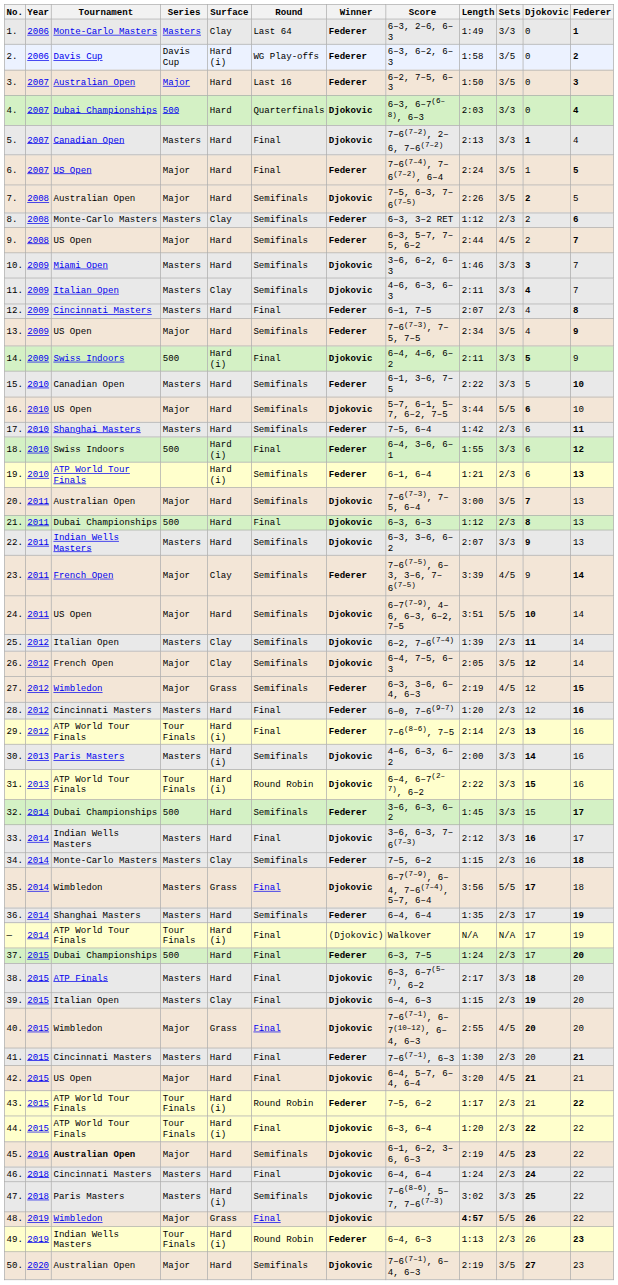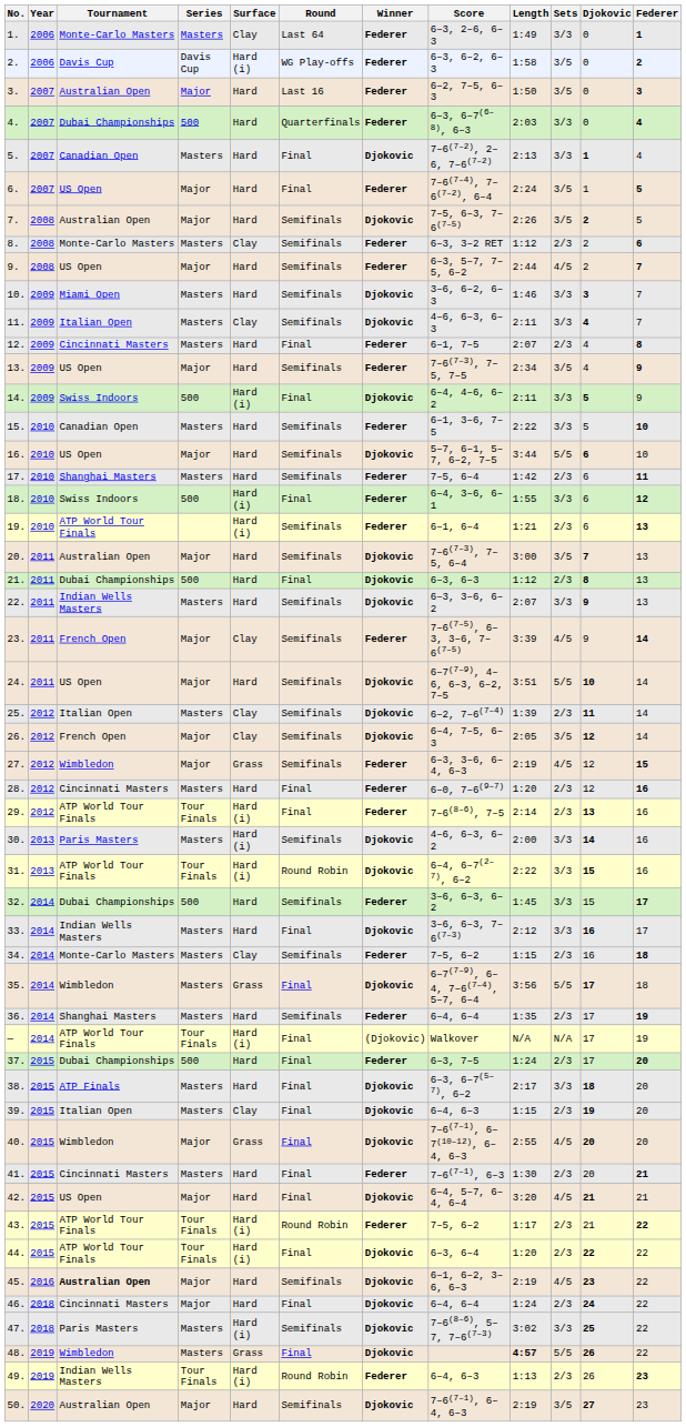 <table class="sortable wikitable">
 <tr>
 <th>No.</th>
 <th>Year</th>
 <th width=150>Tournament</th>
 <th>Series</th>
 <th>Surface</th>
 <th>Round</th>
 <th>Winner</th>
 <th>Score</th>
 <th>Length</th>
 <th>Sets</th>
 <th>Djokovic</th>
 <th>Federer</th>
 </tr>
 <tr bgcolor=#E9E9E9>
 <td>1.</td>
 <td><a href='#'>2006</a></td>
 <td><a href='#'>Monte-Carlo Masters</a></td>
 <td><a href='#'>Masters</a></td>
 <td>Clay</td>
 <td>Last 64</td>
 <td><strong>Federer</strong></td>
 <td>6–3, 2–6, 6–3</td>
 <td>1:49</td>
 <td>3/3</td>
 <td>0</td>
 <td><strong>1</strong></td>
 </tr>
 <tr bgcolor=#ECF2FF>
 <td>2.</td>
 <td><a href='#'>2006</a></td>
 <td><a href='#'>Davis Cup</a></td>
 <td>Davis Cup</td>
 <td>Hard (i)</td>
 <td>WG Play-offs</td>
 <td><strong>Federer</strong></td>
 <td>6–3, 6–2, 6–3</td>
 <td>1:58</td>
 <td>3/5</td>
 <td>0</td>
 <td><strong>2</strong></td>
 </tr>
 <tr bgcolor=#F3E6D7>
 <td>3.</td>
 <td><a href='#'>2007</a></td>
 <td><a href='#'>Australian Open</a></td>
 <td><a href='#'>Major</a></td>
 <td>Hard</td>
 <td>Last 16</td>
 <td><strong>Federer</strong></td>
 <td>6–2, 7–5, 6–3</td>
 <td>1:50</td>
 <td>3/5</td>
 <td>0</td>
 <td><strong>3</strong></td>
 </tr>
 <tr bgcolor=#D4F1C5>
 <td>4.</td>
 <td><a href='#'>2007</a></td>
 <td><a href='#'>Dubai Championships</a></td>
 <td><a href='#'>500</a></td>
 <td>Hard</td>
 <td>Quarterfinals</td>
-<td><strong>Djokovic</strong></td>
+<td><strong>Federer</strong></td>
 <td>6–3, 6–7<sup>(6–8)</sup>, 6–3</td>
 <td>2:03</td>
 <td>3/3</td>
 <td>0</td>
 <td><strong>4</strong></td>
 </tr>
 <tr bgcolor=#E9E9E9>
 <td>5.</td>
 <td><a href='#'>2007</a></td>
 <td><a href='#'>Canadian Open</a></td>
 <td>Masters</td>
 <td>Hard</td>
 <td>Final</td>
 <td><strong>Djokovic</strong></td>
 <td>7–6<sup>(7–2)</sup>, 2–6, 7–6<sup>(7–2)</sup></td>
 <td>2:13</td>
 <td>3/3</td>
 <td><strong>1</strong></td>
 <td>4</td>
 </tr>
 <tr bgcolor=#F3E6D7>
 <td>6.</td>
 <td><a href='#'>2007</a></td>
 <td><a href='#'>US Open</a></td>
 <td>Major</td>
 <td>Hard</td>
 <td>Final</td>
 <td><strong>Federer</strong></td>
 <td>7–6<sup>(7–4)</sup>, 7–6<sup>(7–2)</sup>, 6–4</td>
 <td>2:24</td>
 <td>3/5</td>
 <td>1</td>
 <td><strong>5</strong></td>
 </tr>
 <tr bgcolor=#F3E6D7>
 <td>7.</td>
 <td><a href='#'>2008</a></td>
 <td>Australian Open</td>
 <td>Major</td>
 <td>Hard</td>
 <td>Semifinals</td>
 <td><strong>Djokovic</strong></td>
 <td>7–5, 6–3, 7–6<sup>(7–5)</sup></td>
 <td>2:26</td>
 <td>3/5</td>
 <td><strong>2</strong></td>
 <td>5</td>
 </tr>
 <tr bgcolor=#E9E9E9>
 <td>8.</td>
 <td><a href='#'>2008</a></td>
 <td>Monte-Carlo Masters</td>
 <td>Masters</td>
 <td>Clay</td>
 <td>Semifinals</td>
 <td><strong>Federer</strong></td>
 <td>6–3, 3–2 RET</td>
 <td>1:12</td>
 <td>2/3</td>
 <td>2</td>
 <td><strong>6</strong></td>
 </tr>
 <tr bgcolor=#F3E6D7>
 <td>9.</td>
 <td><a href='#'>2008</a></td>
 <td>US Open</td>
 <td>Major</td>
 <td>Hard</td>
 <td>Semifinals</td>
 <td><strong>Federer</strong></td>
 <td>6–3, 5–7, 7–5, 6–2</td>
 <td>2:44</td>
 <td>4/5</td>
 <td>2</td>
 <td><strong>7</strong></td>
 </tr>
 <tr bgcolor=#E9E9E9>
 <td>10.</td>
 <td><a href='#'>2009</a></td>
 <td><a href='#'>Miami Open</a></td>
 <td>Masters</td>
 <td>Hard</td>
 <td>Semifinals</td>
 <td><strong>Djokovic</strong></td>
 <td>3–6, 6–2, 6–3</td>
 <td>1:46</td>
 <td>3/3</td>
 <td><strong>3</strong></td>
 <td>7</td>
 </tr>
 <tr bgcolor=#E9E9E9>
 <td>11.</td>
 <td><a href='#'>2009</a></td>
 <td><a href='#'>Italian Open</a></td>
 <td>Masters</td>
 <td>Clay</td>
 <td>Semifinals</td>
 <td><strong>Djokovic</strong></td>
 <td>4–6, 6–3, 6–3</td>
 <td>2:11</td>
 <td>3/3</td>
 <td><strong>4</strong></td>
 <td>7</td>
 </tr>
 <tr bgcolor=#E9E9E9>
 <td>12.</td>
 <td><a href='#'>2009</a></td>
 <td><a href='#'>Cincinnati Masters</a></td>
 <td>Masters</td>
 <td>Hard</td>
 <td>Final</td>
 <td><strong>Federer</strong></td>
 <td>6–1, 7–5</td>
 <td>2:07</td>
 <td>2/3</td>
 <td>4</td>
 <td><strong>8</strong></td>
 </tr>
 <tr bgcolor=#F3E6D7>
 <td>13.</td>
 <td><a href='#'>2009</a></td>
 <td>US Open</td>
 <td>Major</td>
 <td>Hard</td>
 <td>Semifinals</td>
 <td><strong>Federer</strong></td>
 <td>7–6<sup>(7–3)</sup>, 7–5, 7–5</td>
 <td>2:34</td>
 <td>3/5</td>
 <td>4</td>
 <td><strong>9</strong></td>
 </tr>
 <tr bgcolor=#D4F1C5>
 <td>14.</td>
 <td><a href='#'>2009</a></td>
 <td><a href='#'>Swiss Indoors</a></td>
 <td>500</td>
 <td>Hard (i)</td>
 <td>Final</td>
 <td><strong>Djokovic</strong></td>
 <td>6–4, 4–6, 6–2</td>
 <td>2:11</td>
 <td>3/3</td>
 <td><strong>5</strong></td>
 <td>9</td>
 </tr>
 <tr bgcolor=#E9E9E9>
 <td>15.</td>
 <td><a href='#'>2010</a></td>
 <td>Canadian Open</td>
 <td>Masters</td>
 <td>Hard</td>
 <td>Semifinals</td>
 <td><strong>Federer</strong></td>
 <td>6–1, 3–6, 7–5</td>
 <td>2:22</td>
 <td>3/3</td>
 <td>5</td>
 <td><strong>10</strong></td>
 </tr>
 <tr bgcolor=#F3E6D7>
 <td>16.</td>
 <td><a href='#'>2010</a></td>
 <td>US Open</td>
 <td>Major</td>
 <td>Hard</td>
 <td>Semifinals</td>
 <td><strong>Djokovic</strong></td>
 <td>5–7, 6–1, 5–7, 6–2, 7–5</td>
 <td>3:44</td>
 <td>5/5</td>
 <td><strong>6</strong></td>
 <td>10</td>
 </tr>
 <tr bgcolor=#E9E9E9>
 <td>17.</td>
 <td><a href='#'>2010</a></td>
 <td><a href='#'>Shanghai Masters</a></td>
 <td>Masters</td>
 <td>Hard</td>
 <td>Semifinals</td>
 <td><strong>Federer</strong></td>
 <td>7–5, 6–4</td>
 <td>1:42</td>
 <td>2/3</td>
 <td>6</td>
 <td><strong>11</strong></td>
 </tr>
 <tr bgcolor=#D4F1C5>
 <td>18.</td>
 <td><a href='#'>2010</a></td>
 <td>Swiss Indoors</td>
 <td>500</td>
 <td>Hard (i)</td>
 <td>Final</td>
 <td><strong>Federer</strong></td>
 <td>6–4, 3–6, 6–1</td>
 <td>1:55</td>
 <td>3/3</td>
 <td>6</td>
 <td><strong>12</strong></td>
 </tr>
 <tr bgcolor=#ffffcc>
 <td>19.</td>
 <td><a href='#'>2010</a></td>
 <td><a href='#'>ATP World Tour Finals</a></td>
 <td></td>
 <td>Hard (i)</td>
 <td>Semifinals</td>
 <td><strong>Federer</strong></td>
 <td>6–1, 6–4</td>
 <td>1:21</td>
 <td>2/3</td>
 <td>6</td>
 <td><strong>13</strong></td>
 </tr>
 <tr bgcolor=#F3E6D7>
 <td>20.</td>
 <td><a href='#'>2011</a></td>
 <td>Australian Open</td>
 <td>Major</td>
 <td>Hard</td>
 <td>Semifinals</td>
 <td><strong>Djokovic</strong></td>
 <td>7–6<sup>(7–3)</sup>, 7–5, 6–4</td>
 <td>3:00</td>
 <td>3/5</td>
 <td><strong>7</strong></td>
 <td>13</td>
 </tr>
 <tr bgcolor=#D4F1C5>
 <td>21.</td>
 <td><a href='#'>2011</a></td>
 <td>Dubai Championships</td>
 <td>500</td>
 <td>Hard</td>
 <td>Final</td>
 <td><strong>Djokovic</strong></td>
 <td>6–3, 6–3</td>
 <td>1:12</td>
 <td>2/3</td>
 <td><strong>8</strong></td>
 <td>13</td>
 </tr>
 <tr bgcolor=#E9E9E9>
 <td>22.</td>
 <td><a href='#'>2011</a></td>
 <td><a href='#'>Indian Wells Masters</a></td>
 <td>Masters</td>
 <td>Hard</td>
 <td>Semifinals</td>
 <td><strong>Djokovic</strong></td>
 <td>6–3, 3–6, 6–2</td>
 <td>2:07</td>
 <td>3/3</td>
 <td><strong>9</strong></td>
 <td>13</td>
 </tr>
 <tr bgcolor=#F3E6D7>
 <td>23.</td>
 <td><a href='#'>2011</a></td>
 <td><a href='#'>French Open</a></td>
 <td>Major</td>
 <td>Clay</td>
 <td>Semifinals</td>
 <td><strong>Federer</strong></td>
 <td>7–6<sup>(7–5)</sup>, 6–3, 3–6, 7–6<sup>(7–5)</sup></td>
 <td>3:39</td>
 <td>4/5</td>
 <td>9</td>
 <td><strong>14</strong></td>
 </tr>
 <tr bgcolor=#F3E6D7>
 <td>24.</td>
 <td><a href='#'>2011</a></td>
 <td>US Open</td>
 <td>Major</td>
 <td>Hard</td>
 <td>Semifinals</td>
 <td><strong>Djokovic</strong></td>
 <td>6–7<sup>(7–9)</sup>, 4–6, 6–3, 6–2, 7–5</td>
 <td>3:51</td>
 <td>5/5</td>
 <td><strong>10</strong></td>
 <td>14</td>
 </tr>
 <tr bgcolor=#E9E9E9>
 <td>25.</td>
 <td><a href='#'>2012</a></td>
 <td>Italian Open</td>
 <td>Masters</td>
 <td>Clay</td>
 <td>Semifinals</td>
 <td><strong>Djokovic</strong></td>
 <td>6–2, 7–6<sup>(7–4)</sup></td>
 <td>1:39</td>
 <td>2/3</td>
 <td><strong>11</strong></td>
 <td>14</td>
 </tr>
 <tr bgcolor=#F3E6D7>
 <td>26.</td>
 <td><a href='#'>2012</a></td>
 <td>French Open</td>
 <td>Major</td>
 <td>Clay</td>
 <td>Semifinals</td>
 <td><strong>Djokovic</strong></td>
 <td>6–4, 7–5, 6–3</td>
 <td>2:05</td>
 <td>3/5</td>
 <td><strong>12</strong></td>
 <td>14</td>
 </tr>
 <tr bgcolor=#F3E6D7>
 <td>27.</td>
 <td><a href='#'>2012</a></td>
 <td><a href='#'>Wimbledon</a></td>
 <td>Major</td>
 <td>Grass</td>
 <td>Semifinals</td>
 <td><strong>Federer</strong></td>
 <td>6–3, 3–6, 6–4, 6–3</td>
 <td>2:19</td>
 <td>4/5</td>
 <td>12</td>
 <td><strong>15</strong></td>
 </tr>
 <tr bgcolor=#E9E9E9>
 <td>28.</td>
 <td><a href='#'>2012</a></td>
 <td>Cincinnati Masters</td>
 <td>Masters</td>
 <td>Hard</td>
 <td>Final</td>
 <td><strong>Federer</strong></td>
 <td>6–0, 7–6<sup>(9–7)</sup></td>
 <td>1:20</td>
 <td>2/3</td>
 <td>12</td>
 <td><strong>16</strong></td>
 </tr>
 <tr bgcolor=#ffffcc>
 <td>29.</td>
 <td><a href='#'>2012</a></td>
 <td>ATP World Tour Finals</td>
 <td>Tour Finals</td>
 <td>Hard (i)</td>
 <td>Final</td>
 <td><strong>Federer</strong></td>
 <td>7–6<sup>(8–6)</sup>, 7–5</td>
 <td>2:14</td>
 <td>2/3</td>
 <td><strong>13</strong></td>
 <td>16</td>
 </tr>
 <tr bgcolor=#E9E9E9>
 <td>30.</td>
 <td><a href='#'>2013</a></td>
 <td><a href='#'>Paris Masters</a></td>
 <td>Masters</td>
 <td>Hard (i)</td>
 <td>Semifinals</td>
 <td><strong>Djokovic</strong></td>
 <td>4–6, 6–3, 6–2</td>
 <td>2:00</td>
 <td>3/3</td>
 <td><strong>14</strong></td>
 <td>16</td>
 </tr>
 <tr bgcolor=#ffffcc>
 <td>31.</td>
 <td><a href='#'>2013</a></td>
 <td>ATP World Tour Finals</td>
 <td>Tour Finals</td>
 <td>Hard (i)</td>
 <td>Round Robin</td>
 <td><strong>Djokovic</strong></td>
 <td>6–4, 6–7<sup>(2–7)</sup>, 6–2</td>
 <td>2:22</td>
 <td>3/3</td>
 <td><strong>15</strong></td>
 <td>16</td>
 </tr>
 <tr bgcolor=#D4F1C5>
 <td>32.</td>
 <td><a href='#'>2014</a></td>
 <td>Dubai Championships</td>
 <td>500</td>
 <td>Hard</td>
 <td>Semifinals</td>
 <td><strong>Federer</strong></td>
 <td>3–6, 6–3, 6–2</td>
 <td>1:45</td>
 <td>3/3</td>
 <td>15</td>
 <td><strong>17</strong></td>
 </tr>
 <tr bgcolor=#E9E9E9>
 <td>33.</td>
 <td><a href='#'>2014</a></td>
 <td>Indian Wells Masters</td>
 <td>Masters</td>
 <td>Hard</td>
 <td>Final</td>
 <td><strong>Djokovic</strong></td>
 <td>3–6, 6–3, 7–6<sup>(7–3)</sup></td>
 <td>2:12</td>
 <td>3/3</td>
 <td><strong>16</strong></td>
 <td>17</td>
 </tr>
 <tr bgcolor=#E9E9E9>
 <td>34.</td>
 <td><a href='#'>2014</a></td>
 <td>Monte-Carlo Masters</td>
 <td>Masters</td>
 <td>Clay</td>
 <td>Semifinals</td>
 <td><strong>Federer</strong></td>
 <td>7–5, 6–2</td>
 <td>1:15</td>
 <td>2/3</td>
 <td>16</td>
 <td><strong>18</strong></td>
 </tr>
 <tr bgcolor=#F3E6D7>
 <td>35.</td>
 <td><a href='#'>2014</a></td>
 <td>Wimbledon</td>
 <td>Masters</td>
 <td>Grass</td>
 <td><a href='#'>Final</a></td>
 <td><strong>Djokovic </strong></td>
 <td>6–7<sup>(7–9)</sup>, 6–4, 7–6<sup>(7–4)</sup>, 5–7, 6–4</td>
 <td>3:56</td>
 <td>5/5</td>
 <td><strong>17</strong></td>
 <td>18</td>
 </tr>
 <tr bgcolor=#E9E9E9>
 <td>36.</td>
 <td><a href='#'>2014</a></td>
 <td>Shanghai Masters</td>
 <td>Masters</td>
 <td>Hard</td>
 <td>Semifinals</td>
 <td><strong>Federer</strong></td>
 <td>6–4, 6–4</td>
 <td>1:35</td>
 <td>2/3</td>
 <td>17</td>
 <td><strong>19</strong></td>
 </tr>
 <tr bgcolor=#ffffcc>
 <td>—</td>
 <td><a href='#'>2014</a></td>
 <td>ATP World Tour Finals</td>
 <td>Tour Finals</td>
 <td>Hard (i)</td>
 <td>Final</td>
 <td>(Djokovic)</td>
 <td>Walkover</td>
 <td>N/A</td>
 <td>N/A</td>
 <td>17</td>
 <td>19</td>
 </tr>
 <tr bgcolor=#D4F1C5>
 <td>37.</td>
 <td><a href='#'>2015</a></td>
 <td>Dubai Championships</td>
 <td>500</td>
 <td>Hard</td>
 <td>Final</td>
 <td><strong>Federer</strong></td>
 <td>6–3, 7–5</td>
 <td>1:24</td>
 <td>2/3</td>
 <td>17</td>
 <td><strong>20</strong></td>
 </tr>
 <tr bgcolor=#E9E9E9>
 <td>38.</td>
 <td><a href='#'>2015</a></td>
 <td><a href='#'>ATP Finals</a></td>
 <td>Masters</td>
 <td>Hard</td>
 <td>Final</td>
 <td><strong>Djokovic</strong></td>
 <td>6–3, 6–7<sup>(5–7)</sup>, 6–2</td>
 <td>2:17</td>
 <td>3/3</td>
 <td><strong>18</strong></td>
 <td>20</td>
 </tr>
 <tr bgcolor=#E9E9E9>
 <td>39.</td>
 <td><a href='#'>2015</a></td>
 <td>Italian Open</td>
 <td>Masters</td>
 <td>Clay</td>
 <td>Final</td>
 <td><strong>Djokovic</strong></td>
 <td>6–4, 6–3</td>
 <td>1:15</td>
 <td>2/3</td>
 <td><strong>19</strong></td>
 <td>20</td>
 </tr>
 <tr bgcolor=#F3E6D7>
 <td>40.</td>
 <td><a href='#'>2015</a></td>
 <td>Wimbledon</td>
 <td>Major</td>
 <td>Grass</td>
 <td><a href='#'>Final</a></td>
 <td><strong>Djokovic</strong></td>
 <td>7–6<sup>(7–1)</sup>, 6–7<sup>(10–12)</sup>, 6–4, 6–3</td>
 <td>2:55</td>
 <td>4/5</td>
 <td><strong>20</strong></td>
 <td>20</td>
 </tr>
 <tr bgcolor=#E9E9E9>
 <td>41.</td>
 <td><a href='#'>2015</a></td>
 <td>Cincinnati Masters</td>
 <td>Masters</td>
 <td>Hard</td>
 <td>Final</td>
 <td><strong>Federer</strong></td>
 <td>7–6<sup>(7–1)</sup>, 6–3</td>
 <td>1:30</td>
 <td>2/3</td>
 <td>20</td>
 <td><strong>21</strong></td>
 </tr>
 <tr bgcolor=#F3E6D7>
 <td>42.</td>
 <td><a href='#'>2015</a></td>
 <td>US Open</td>
 <td>Major</td>
 <td>Hard</td>
 <td>Final</td>
 <td><strong>Djokovic</strong></td>
 <td>6–4, 5–7, 6–4, 6–4</td>
 <td>3:20</td>
 <td>4/5</td>
 <td><strong>21</strong></td>
 <td>21</td>
 </tr>
 <tr bgcolor=#ffffcc>
 <td>43.</td>
 <td><a href='#'>2015</a></td>
 <td>ATP World Tour Finals</td>
 <td>Tour Finals</td>
 <td>Hard (i)</td>
 <td>Round Robin</td>
 <td><strong>Federer</strong></td>
 <td>7–5, 6–2</td>
 <td>1:17</td>
 <td>2/3</td>
 <td>21</td>
 <td><strong>22</strong></td>
 </tr>
 <tr bgcolor=#ffffcc>
 <td>44.</td>
 <td><a href='#'>2015</a></td>
 <td>ATP World Tour Finals</td>
 <td>Tour Finals</td>
 <td>Hard (i)</td>
 <td>Final</td>
 <td><strong>Djokovic</strong></td>
 <td>6–3, 6–4</td>
 <td>1:20</td>
 <td>2/3</td>
 <td><strong>22</strong></td>
 <td>22</td>
 </tr>
 <tr bgcolor=#F3E6D7>
 <td>45.</td>
 <td><a href='#'>2016</a></td>
 <td><strong>Australian Open</strong></td>
 <td>Major</td>
 <td>Hard</td>
 <td>Semifinals</td>
 <td><strong>Djokovic</strong></td>
 <td>6–1, 6–2, 3–6, 6–3</td>
 <td>2:19</td>
 <td>4/5</td>
 <td><strong>23</strong></td>
 <td>22</td>
 </tr>
 <tr bgcolor=#E9E9E9>
 <td>46.</td>
 <td><a href='#'>2018</a></td>
 <td>Cincinnati Masters</td>
-<td>Masters</td>
+<td>Major</td>
 <td>Hard</td>
 <td>Final</td>
 <td><strong>Djokovic</strong></td>
 <td>6–4, 6–4</td>
 <td>1:24</td>
 <td>2/3</td>
 <td><strong>24</strong></td>
 <td>22</td>
 </tr>
 <tr bgcolor=#E9E9E9>
 <td>47.</td>
 <td><a href='#'>2018</a></td>
 <td>Paris Masters</td>
 <td>Masters</td>
 <td>Hard (i)</td>
 <td>Semifinals</td>
 <td><strong>Djokovic</strong></td>
 <td>7–6<sup>(8–6)</sup>, 5–7, 7–6<sup>(7–3)</sup></td>
 <td>3:02</td>
 <td>3/3</td>
 <td><strong>25</strong></td>
 <td>22</td>
 </tr>
 <tr bgcolor=#F3E6D7>
 <td>48.</td>
 <td><a href='#'>2019</a></td>
 <td><a href='#'>Wimbledon</a></td>
-<td>Major</td>
+<td>Masters</td>
 <td>Grass</td>
 <td><a href='#'>Final</a></td>
 <td><strong>Djokovic</strong></td>
 <td></td>
 <td><strong>4:57</strong></td>
 <td>5/5</td>
 <td><strong>26</strong></td>
 <td>22</td>
 </tr>
 <tr bgcolor=#ffffcc>
 <td>49.</td>
 <td><a href='#'>2019</a></td>
 <td>Indian Wells Masters</td>
 <td>Tour Finals</td>
 <td>Hard (i)</td>
 <td>Round Robin</td>
 <td><strong>Federer</strong></td>
 <td>6–4, 6–3</td>
 <td>1:13</td>
 <td>2/3</td>
 <td>26</td>
 <td><strong>23</strong></td>
 </tr>
 <tr bgcolor=#F3E6D7>
 <td>50.</td>
 <td><a href='#'>2020</a></td>
 <td>Australian Open</td>
 <td>Major</td>
 <td>Hard</td>
 <td>Semifinals</td>
 <td><strong>Djokovic</strong></td>
 <td>7–6<sup>(7–1)</sup>, 6–4, 6–3</td>
 <td>2:19</td>
 <td>3/5</td>
 <td><strong>27</strong></td>
 <td>23</td>
 </tr>
 </table>
